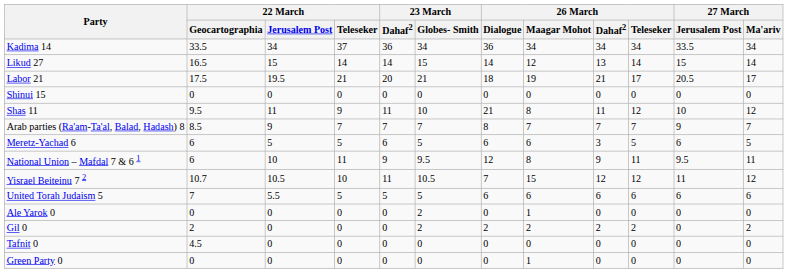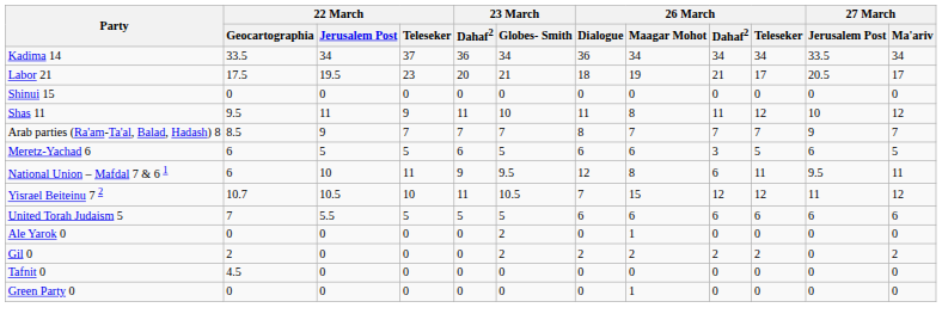 <table class="wikitable">
 <tr>
 <th rowspan=2>Party</th>
 <th colspan=3>22 March</th>
 <th colspan=2>23 March</th>
 <th colspan=4>26 March</th>
 <th colspan=2>27 March</th>
 </tr>
 <tr>
 <th>Geocartographia</th>
 <th><a href='#'>Jerusalem Post</a></th>
 <th>Teleseker</th>
 <th>Dahaf<sup>2</sup></th>
 <th>Globes- Smith</th>
 <th>Dialogue</th>
 <th>Maagar Mohot</th>
 <th>Dahaf<sup>2</sup></th>
 <th>Teleseker</th>
 <th>Jerusalem Post</th>
 <th>Ma'ariv</th>
 </tr>
 <tr>
 <td><a href='#'>Kadima</a> 14</td>
 <td>33.5</td>
 <td>34</td>
 <td>37</td>
 <td>36</td>
 <td>34</td>
 <td>36</td>
 <td>34</td>
 <td>34</td>
 <td>34</td>
 <td>33.5</td>
 <td>34</td>
 </tr>
 <tr>
-<td><a href='#'>Likud</a> 27</td>
-<td>16.5</td>
-<td>15</td>
-<td>14</td>
-<td>14</td>
-<td>15</td>
-<td>14</td>
-<td>12</td>
-<td>13</td>
-<td>14</td>
-<td>15</td>
-<td>14</td>
-</tr>
-<tr>
 <td><a href='#'>Labor</a> 21</td>
 <td>17.5</td>
 <td>19.5</td>
-<td>21</td>
+<td>23</td>
 <td>20</td>
 <td>21</td>
 <td>18</td>
 <td>19</td>
 <td>21</td>
 <td>17</td>
 <td>20.5</td>
 <td>17</td>
 </tr>
 <tr>
 <td><a href='#'>Shinui</a> 15</td>
 <td>0</td>
 <td>0</td>
 <td>0</td>
 <td>0</td>
 <td>0</td>
 <td>0</td>
 <td>0</td>
 <td>0</td>
 <td>0</td>
 <td>0</td>
 <td>0</td>
 </tr>
 <tr>
 <td><a href='#'>Shas</a> 11</td>
 <td>9.5</td>
 <td>11</td>
 <td>9</td>
 <td>11</td>
 <td>10</td>
-<td>21</td>
+<td>11</td>
 <td>8</td>
 <td>11</td>
 <td>12</td>
 <td>10</td>
 <td>12</td>
 </tr>
 <tr>
 <td>Arab parties (<a href='#'>Ra'am</a>-<a href='#'>Ta'al</a>, <a href='#'>Balad</a>, <a href='#'>Hadash</a>) 8</td>
 <td>8.5</td>
 <td>9</td>
 <td>7</td>
 <td>7</td>
 <td>7</td>
 <td>8</td>
 <td>7</td>
 <td>7</td>
 <td>7</td>
 <td>9</td>
 <td>7</td>
 </tr>
 <tr>
 <td><a href='#'>Meretz-Yachad</a> 6</td>
 <td>6</td>
 <td>5</td>
 <td>5</td>
 <td>6</td>
 <td>5</td>
 <td>6</td>
 <td>6</td>
 <td>3</td>
 <td>5</td>
 <td>6</td>
 <td>5</td>
 </tr>
 <tr>
 <td><a href='#'>National Union</a> – <a href='#'>Mafdal</a> 7 & 6 <sup><a href='#'>1</a></sup></td>
 <td>6</td>
 <td>10</td>
 <td>11</td>
 <td>9</td>
 <td>9.5</td>
 <td>12</td>
 <td>8</td>
-<td>9</td>
+<td>6</td>
 <td>11</td>
 <td>9.5</td>
 <td>11</td>
 </tr>
 <tr>
 <td><a href='#'>Yisrael Beiteinu</a> 7 <sup><a href='#'>2</a></sup></td>
 <td>10.7</td>
 <td>10.5</td>
 <td>10</td>
 <td>11</td>
 <td>10.5</td>
 <td>7</td>
 <td>15</td>
 <td>12</td>
 <td>12</td>
 <td>11</td>
 <td>12</td>
 </tr>
 <tr>
 <td><a href='#'>United Torah Judaism</a> 5</td>
 <td>7</td>
 <td>5.5</td>
 <td>5</td>
 <td>5</td>
 <td>5</td>
 <td>6</td>
 <td>6</td>
 <td>6</td>
 <td>6</td>
 <td>6</td>
 <td>6</td>
 </tr>
 <tr>
 <td><a href='#'>Ale Yarok</a> 0</td>
 <td>0</td>
 <td>0</td>
 <td>0</td>
 <td>0</td>
 <td>2</td>
 <td>0</td>
 <td>1</td>
 <td>0</td>
 <td>0</td>
 <td>0</td>
 <td>0</td>
 </tr>
 <tr>
 <td><a href='#'>Gil</a> 0</td>
 <td>2</td>
 <td>0</td>
 <td>0</td>
 <td>0</td>
 <td>2</td>
 <td>2</td>
 <td>2</td>
 <td>2</td>
 <td>2</td>
 <td>0</td>
 <td>2</td>
 </tr>
 <tr>
 <td><a href='#'>Tafnit</a> 0</td>
 <td>4.5</td>
 <td>0</td>
 <td>0</td>
 <td>0</td>
 <td>0</td>
 <td>0</td>
 <td>0</td>
 <td>0</td>
 <td>0</td>
 <td>0</td>
 <td>0</td>
 </tr>
 <tr>
 <td><a href='#'>Green Party</a> 0</td>
 <td>0</td>
 <td>0</td>
 <td>0</td>
 <td>0</td>
 <td>0</td>
 <td>0</td>
 <td>1</td>
 <td>0</td>
 <td>0</td>
 <td>0</td>
 <td>0</td>
 </tr>
 </table>
